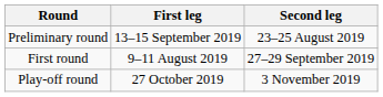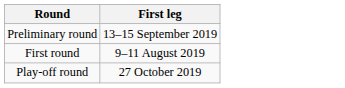 <table class="wikitable" style="text-align:center">
 <tr>
 <th>Round</th>
 <th>First leg</th>
-<th>Second leg</th>
 </tr>
 <tr>
 <td>Preliminary round</td>
 <td>13–15 September 2019</td>
-<td>23–25 August 2019</td>
 </tr>
 <tr>
 <td>First round</td>
 <td>9–11 August 2019</td>
-<td>27–29 September 2019</td>
 </tr>
 <tr>
 <td>Play-off round</td>
 <td>27 October 2019</td>
-<td>3 November 2019</td>
 </tr>
 </table>
